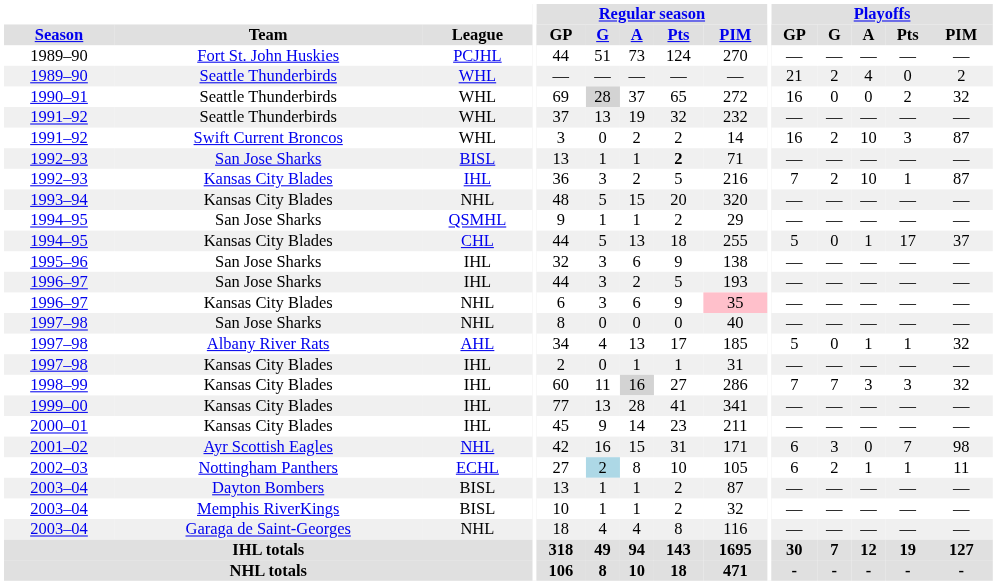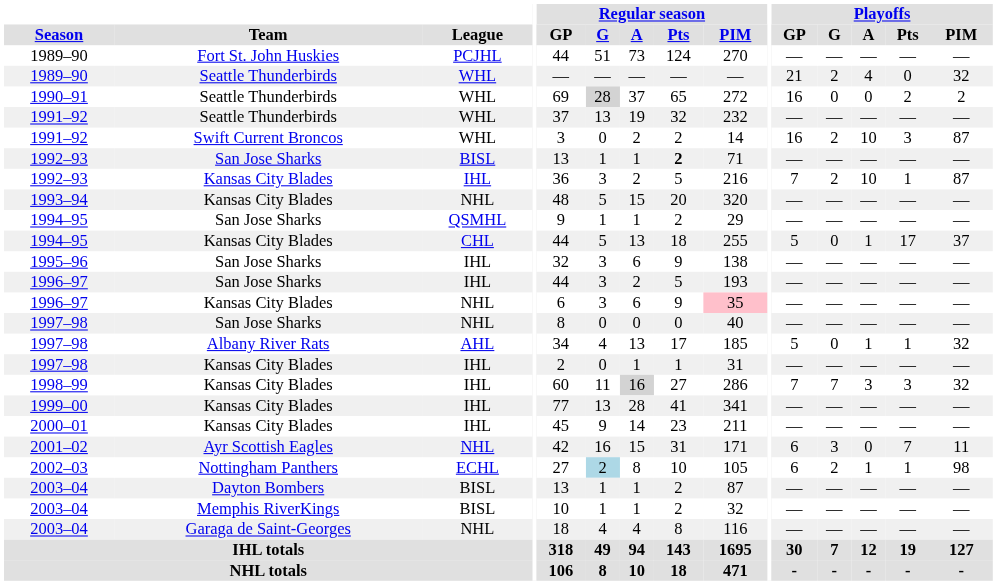 <table border="0" cellpadding="1" cellspacing="0" style="text-align:center; width:60em">
 <tr bgcolor="#e0e0e0">
 <th colspan="3" bgcolor="#ffffff"></th>
 <th rowspan="99" bgcolor="#ffffff"></th>
 <th colspan="5"><a href='#'>Regular season</a></th>
 <th rowspan="99" bgcolor="#ffffff"></th>
 <th colspan="5"><a href='#'>Playoffs</a></th>
 </tr>
 <tr bgcolor="#e0e0e0">
 <th><a href='#'>Season</a></th>
 <th>Team</th>
 <th>League</th>
 <th>GP</th>
 <th><a href='#'>G</a></th>
 <th><a href='#'>A</a></th>
 <th><a href='#'>Pts</a></th>
 <th><a href='#'>PIM</a></th>
 <th>GP</th>
 <th>G</th>
 <th>A</th>
 <th>Pts</th>
 <th>PIM</th>
 </tr>
 <tr>
 <td>1989–90</td>
 <td><a href='#'>Fort St. John Huskies</a></td>
 <td><a href='#'>PCJHL</a></td>
 <td>44</td>
 <td>51</td>
 <td>73</td>
 <td>124</td>
 <td>270</td>
 <td>—</td>
 <td>—</td>
 <td>—</td>
 <td>—</td>
 <td>—</td>
 </tr>
 <tr bgcolor="#f0f0f0">
 <td><a href='#'>1989–90</a></td>
 <td><a href='#'>Seattle Thunderbirds</a></td>
 <td><a href='#'>WHL</a></td>
 <td>—</td>
 <td>—</td>
 <td>—</td>
 <td>—</td>
 <td>—</td>
 <td>21</td>
 <td>2</td>
 <td>4</td>
 <td>0</td>
-<td>2</td>
+<td>32</td>
 </tr>
 <tr>
 <td><a href='#'>1990–91</a></td>
 <td>Seattle Thunderbirds</td>
 <td>WHL</td>
 <td>69</td>
 <td style="background: lightgrey;">28</td>
 <td>37</td>
 <td>65</td>
 <td>272</td>
 <td>16</td>
 <td>0</td>
 <td>0</td>
 <td>2</td>
-<td>32</td>
+<td>2</td>
 </tr>
 <tr bgcolor="#f0f0f0">
 <td><a href='#'>1991–92</a></td>
 <td>Seattle Thunderbirds</td>
 <td>WHL</td>
 <td>37</td>
 <td>13</td>
 <td>19</td>
 <td>32</td>
 <td>232</td>
 <td>—</td>
 <td>—</td>
 <td>—</td>
 <td>—</td>
 <td>—</td>
 </tr>
 <tr>
 <td><a href='#'>1991–92</a></td>
 <td><a href='#'>Swift Current Broncos</a></td>
 <td>WHL</td>
 <td>3</td>
 <td>0</td>
 <td>2</td>
 <td>2</td>
 <td>14</td>
 <td>16</td>
 <td>2</td>
 <td>10</td>
 <td>3</td>
 <td>87</td>
 </tr>
 <tr bgcolor="#f0f0f0">
 <td><a href='#'>1992–93</a></td>
 <td><a href='#'>San Jose Sharks</a></td>
 <td><a href='#'>BISL</a></td>
 <td>13</td>
 <td>1</td>
 <td>1</td>
 <td><strong>2</strong></td>
 <td>71</td>
 <td>—</td>
 <td>—</td>
 <td>—</td>
 <td>—</td>
 <td>—</td>
 </tr>
 <tr>
 <td><a href='#'>1992–93</a></td>
 <td><a href='#'>Kansas City Blades</a></td>
 <td><a href='#'>IHL</a></td>
 <td>36</td>
 <td>3</td>
 <td>2</td>
 <td>5</td>
 <td>216</td>
 <td>7</td>
 <td>2</td>
 <td>10</td>
 <td>1</td>
 <td>87</td>
 </tr>
 <tr bgcolor="#f0f0f0">
 <td><a href='#'>1993–94</a></td>
 <td>Kansas City Blades</td>
 <td>NHL</td>
 <td>48</td>
 <td>5</td>
 <td>15</td>
 <td>20</td>
 <td>320</td>
 <td>—</td>
 <td>—</td>
 <td>—</td>
 <td>—</td>
 <td>—</td>
 </tr>
 <tr>
 <td><a href='#'>1994–95</a></td>
 <td>San Jose Sharks</td>
 <td><a href='#'>QSMHL</a></td>
 <td>9</td>
 <td>1</td>
 <td>1</td>
 <td>2</td>
 <td>29</td>
 <td>—</td>
 <td>—</td>
 <td>—</td>
 <td>—</td>
 <td>—</td>
 </tr>
 <tr bgcolor="#f0f0f0">
 <td><a href='#'>1994–95</a></td>
 <td>Kansas City Blades</td>
 <td><a href='#'>CHL</a></td>
 <td>44</td>
 <td>5</td>
 <td>13</td>
 <td>18</td>
 <td>255</td>
 <td>5</td>
 <td>0</td>
 <td>1</td>
 <td>17</td>
 <td>37</td>
 </tr>
 <tr>
 <td><a href='#'>1995–96</a></td>
 <td>San Jose Sharks</td>
 <td>IHL</td>
 <td>32</td>
 <td>3</td>
 <td>6</td>
 <td>9</td>
 <td>138</td>
 <td>—</td>
 <td>—</td>
 <td>—</td>
 <td>—</td>
 <td>—</td>
 </tr>
 <tr bgcolor="#f0f0f0">
 <td><a href='#'>1996–97</a></td>
 <td>San Jose Sharks</td>
 <td>IHL</td>
 <td>44</td>
 <td>3</td>
 <td>2</td>
 <td>5</td>
 <td>193</td>
 <td>—</td>
 <td>—</td>
 <td>—</td>
 <td>—</td>
 <td>—</td>
 </tr>
 <tr>
 <td><a href='#'>1996–97</a></td>
 <td>Kansas City Blades</td>
 <td>NHL</td>
 <td>6</td>
 <td>3</td>
 <td>6</td>
 <td>9</td>
 <td style="background: pink;">35</td>
 <td>—</td>
 <td>—</td>
 <td>—</td>
 <td>—</td>
 <td>—</td>
 </tr>
 <tr bgcolor="#f0f0f0">
 <td><a href='#'>1997–98</a></td>
 <td>San Jose Sharks</td>
 <td>NHL</td>
 <td>8</td>
 <td>0</td>
 <td>0</td>
 <td>0</td>
 <td>40</td>
 <td>—</td>
 <td>—</td>
 <td>—</td>
 <td>—</td>
 <td>—</td>
 </tr>
 <tr>
 <td><a href='#'>1997–98</a></td>
 <td><a href='#'>Albany River Rats</a></td>
 <td><a href='#'>AHL</a></td>
 <td>34</td>
 <td>4</td>
 <td>13</td>
 <td>17</td>
 <td>185</td>
 <td>5</td>
 <td>0</td>
 <td>1</td>
 <td>1</td>
 <td>32</td>
 </tr>
 <tr bgcolor="#f0f0f0">
 <td><a href='#'>1997–98</a></td>
 <td>Kansas City Blades</td>
 <td>IHL</td>
 <td>2</td>
 <td>0</td>
 <td>1</td>
 <td>1</td>
 <td>31</td>
 <td>—</td>
 <td>—</td>
 <td>—</td>
 <td>—</td>
 <td>—</td>
 </tr>
 <tr>
 <td><a href='#'>1998–99</a></td>
 <td>Kansas City Blades</td>
 <td>IHL</td>
 <td>60</td>
 <td>11</td>
 <td style="background: lightgrey;">16</td>
 <td>27</td>
 <td>286</td>
 <td>7</td>
 <td>7</td>
 <td>3</td>
 <td>3</td>
 <td>32</td>
 </tr>
 <tr bgcolor="#f0f0f0">
 <td><a href='#'>1999–00</a></td>
 <td>Kansas City Blades</td>
 <td>IHL</td>
 <td>77</td>
 <td>13</td>
 <td>28</td>
 <td>41</td>
 <td>341</td>
 <td>—</td>
 <td>—</td>
 <td>—</td>
 <td>—</td>
 <td>—</td>
 </tr>
 <tr>
 <td><a href='#'>2000–01</a></td>
 <td>Kansas City Blades</td>
 <td>IHL</td>
 <td>45</td>
 <td>9</td>
 <td>14</td>
 <td>23</td>
 <td>211</td>
 <td>—</td>
 <td>—</td>
 <td>—</td>
 <td>—</td>
 <td>—</td>
 </tr>
 <tr bgcolor="#f0f0f0">
 <td><a href='#'>2001–02</a></td>
 <td><a href='#'>Ayr Scottish Eagles</a></td>
 <td><a href='#'>NHL</a></td>
 <td>42</td>
 <td>16</td>
 <td>15</td>
 <td>31</td>
 <td>171</td>
 <td>6</td>
 <td>3</td>
 <td>0</td>
 <td>7</td>
-<td>98</td>
+<td>11</td>
 </tr>
 <tr>
 <td><a href='#'>2002–03</a></td>
 <td><a href='#'>Nottingham Panthers</a></td>
 <td><a href='#'>ECHL</a></td>
 <td>27</td>
 <td style="background: lightblue;">2</td>
 <td>8</td>
 <td>10</td>
 <td>105</td>
 <td>6</td>
 <td>2</td>
 <td>1</td>
 <td>1</td>
-<td>11</td>
+<td>98</td>
 </tr>
 <tr bgcolor="#f0f0f0">
 <td><a href='#'>2003–04</a></td>
 <td><a href='#'>Dayton Bombers</a></td>
 <td>BISL</td>
 <td>13</td>
 <td>1</td>
 <td>1</td>
 <td>2</td>
 <td>87</td>
 <td>—</td>
 <td>—</td>
 <td>—</td>
 <td>—</td>
 <td>—</td>
 </tr>
 <tr>
 <td><a href='#'>2003–04</a></td>
 <td><a href='#'>Memphis RiverKings</a></td>
 <td>BISL</td>
 <td>10</td>
 <td>1</td>
 <td>1</td>
 <td>2</td>
 <td>32</td>
 <td>—</td>
 <td>—</td>
 <td>—</td>
 <td>—</td>
 <td>—</td>
 </tr>
 <tr bgcolor="#f0f0f0">
 <td><a href='#'>2003–04</a></td>
 <td><a href='#'>Garaga de Saint-Georges</a></td>
 <td>NHL</td>
 <td>18</td>
 <td>4</td>
 <td>4</td>
 <td>8</td>
 <td>116</td>
 <td>—</td>
 <td>—</td>
 <td>—</td>
 <td>—</td>
 <td>—</td>
 </tr>
 <tr>
 </tr>
 <tr bgcolor="#e0e0e0">
 <th colspan="3">IHL totals</th>
 <th>318</th>
 <th>49</th>
 <th>94</th>
 <th>143</th>
 <th>1695</th>
 <th>30</th>
 <th>7</th>
 <th>12</th>
 <th>19</th>
 <th>127</th>
 </tr>
 <tr bgcolor="#e0e0e0">
 <th colspan="3">NHL totals</th>
 <th>106</th>
 <th>8</th>
 <th>10</th>
 <th>18</th>
 <th>471</th>
 <th>-</th>
 <th>-</th>
 <th>-</th>
 <th>-</th>
 <th>-</th>
 </tr>
 </table>
